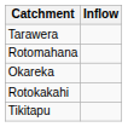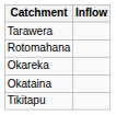 <table class="wikitable">
 <tr>
 <th>Catchment</th>
 <th>Inflow</th>
 </tr>
 <tr>
 <td>Tarawera</td>
 <td></td>
 </tr>
 <tr>
 <td>Rotomahana</td>
 <td></td>
 </tr>
 <tr>
 <td>Okareka</td>
 <td></td>
 </tr>
 <tr>
-<td>Rotokakahi</td>
+<td>Okataina</td>
 <td></td>
 </tr>
 <tr>
 <td>Tikitapu</td>
 <td></td>
 </tr>
 </table>
